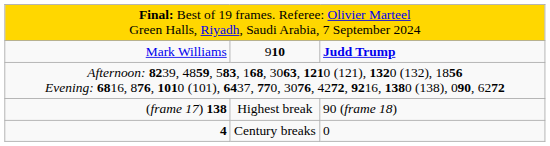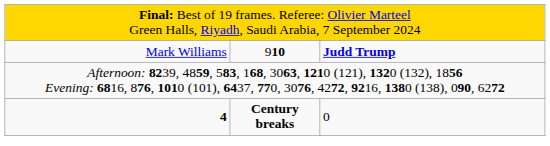 <table class="wikitable" style="margin: 1em auto 1em auto;">
 <tr>
 <td colspan = "3" align="center" bgcolor="#ffd700"><strong>Final:</strong> Best of 19 frames. Referee: <a href='#'>Olivier Marteel</a><br>Green Halls, <a href='#'>Riyadh</a>, Saudi Arabia, 7 September 2024</td>
 </tr>
 <tr>
 <td width="260" align="right"><a href='#'>Mark Williams</a> <br></td>
 <td width="100" align="center">9<strong>10</strong></td>
 <td width="260"><strong><a href='#'>Judd Trump</a></strong> <br></td>
 </tr>
 <tr>
 <td colspan="3" align="center"><em>Afternoon:</em> <strong>82</strong>39, 48<strong>59</strong>, 5<strong>83</strong>, 1<strong>68</strong>, 30<strong>63</strong>, <strong>121</strong>0 (121), <strong>132</strong>0 (132), 18<strong>56</strong><br><em>Evening:</em> <strong>68</strong>16, 8<strong>76</strong>, <strong>101</strong>0 (101), <strong>64</strong>37, <strong>77</strong>0, 30<strong>76</strong>, 42<strong>72</strong>, <strong>92</strong>16, <strong>138</strong>0 (138), 0<strong>90</strong>, 62<strong>72</strong></td>
 </tr>
 <tr>
-<td align="right">(<em>frame 17</em>) <strong>138</strong></td>
-<td align="center">Highest break</td>
-<td>90 (<em>frame 18</em>)</td>
-</tr>
-<tr>
 <td align="right"><strong>4</strong></td>
-<td align="center">Century breaks</td>
+<td align="center"><strong>Century breaks</strong></td>
 <td>0</td>
 </tr>
 </table>
